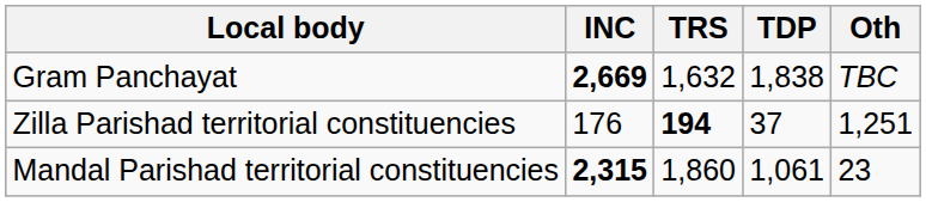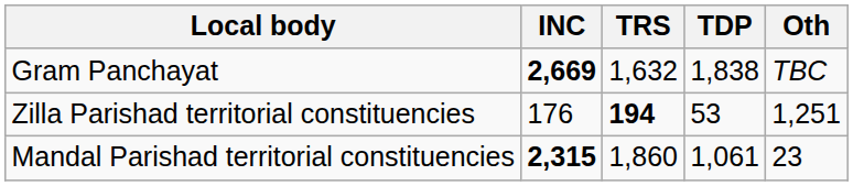 <table class="wikitable">
 <tr>
 <th>Local body</th>
 <th>INC</th>
 <th>TRS</th>
 <th>TDP</th>
 <th>Oth</th>
 </tr>
 <tr>
 <td>Gram Panchayat</td>
 <td><strong>2,669</strong></td>
 <td>1,632</td>
 <td>1,838</td>
 <td><em>TBC</em></td>
 </tr>
 <tr>
 <td>Zilla Parishad territorial constituencies</td>
 <td>176</td>
 <td><strong>194</strong></td>
-<td>37</td>
+<td>53</td>
 <td>1,251</td>
 </tr>
 <tr>
 <td>Mandal Parishad territorial constituencies</td>
 <td><strong>2,315</strong></td>
 <td>1,860</td>
 <td>1,061</td>
 <td>23</td>
 </tr>
 </table>
